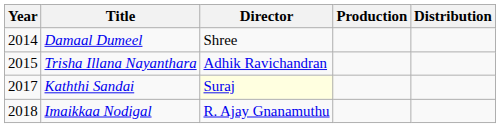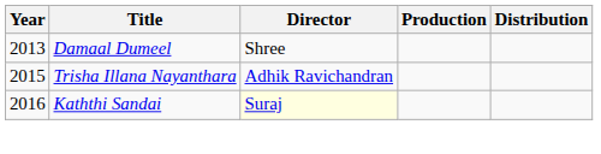 <table class="wikitable">
 <tr>
 <th>Year</th>
 <th>Title</th>
 <th>Director</th>
 <th>Production</th>
 <th>Distribution</th>
 </tr>
 <tr>
-<td>2014</td>
+<td>2013</td>
 <td><em><a href='#'>Damaal Dumeel</a></em></td>
 <td>Shree</td>
 <td style="text-align: center;"></td>
 <td style="text-align: center;"></td>
 </tr>
 <tr>
 <td>2015</td>
 <td><em><a href='#'>Trisha Illana Nayanthara</a></em></td>
 <td><a href='#'>Adhik Ravichandran</a></td>
 <td style="text-align: center;"></td>
 <td style="text-align: center;"></td>
 </tr>
 <tr>
-<td>2017</td>
+<td>2016</td>
 <td><em><a href='#'>Kaththi Sandai</a></em></td>
 <td style="background: lightyellow;"><a href='#'>Suraj</a></td>
 <td style="text-align: center;"></td>
 <td style="text-align: center;"></td>
 </tr>
-<tr>
-<td>2018</td>
-<td><em><a href='#'>Imaikkaa Nodigal</a></em></td>
-<td><a href='#'>R. Ajay Gnanamuthu</a></td>
-<td style="text-align: center;"></td>
-<td style="text-align: center;"></td>
-</tr>
 </table>
